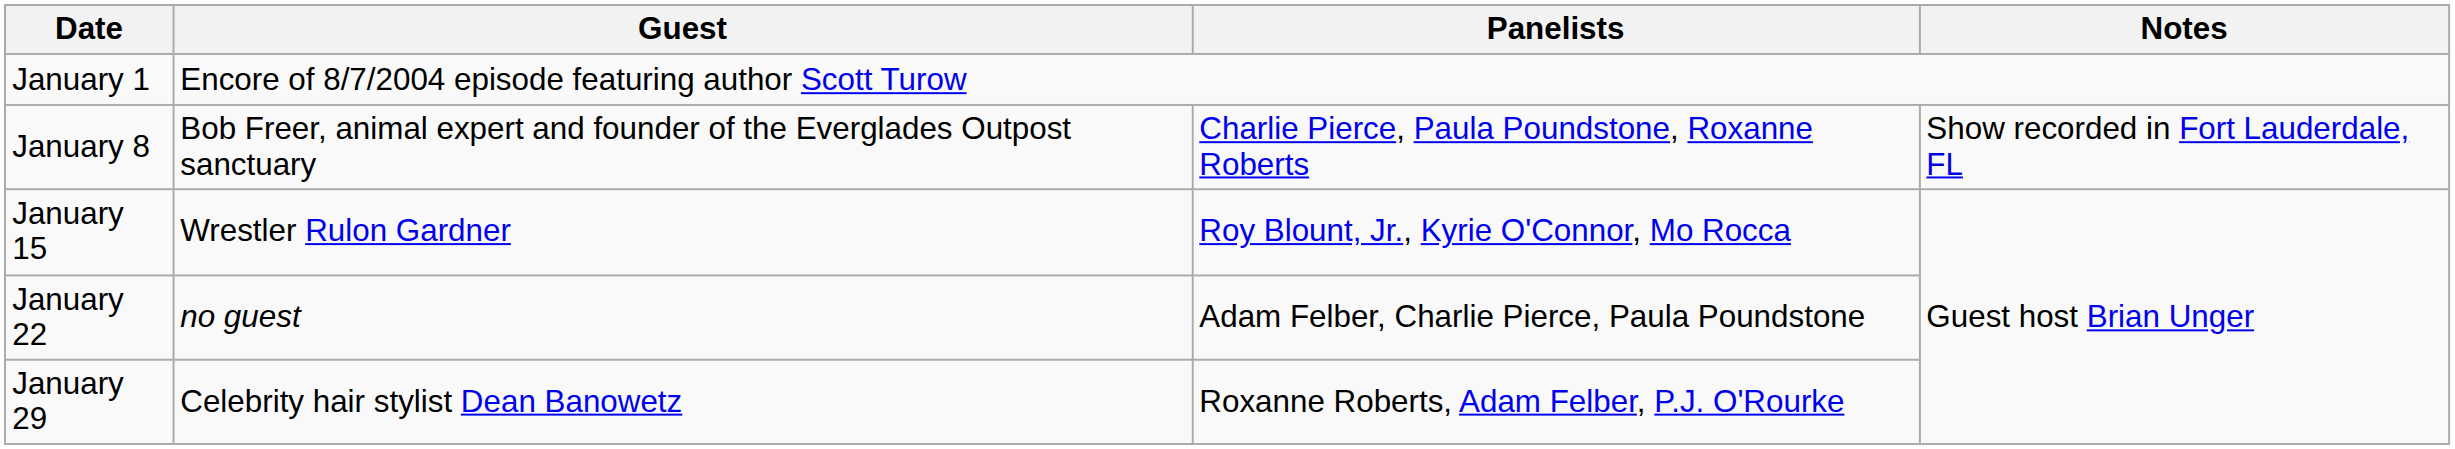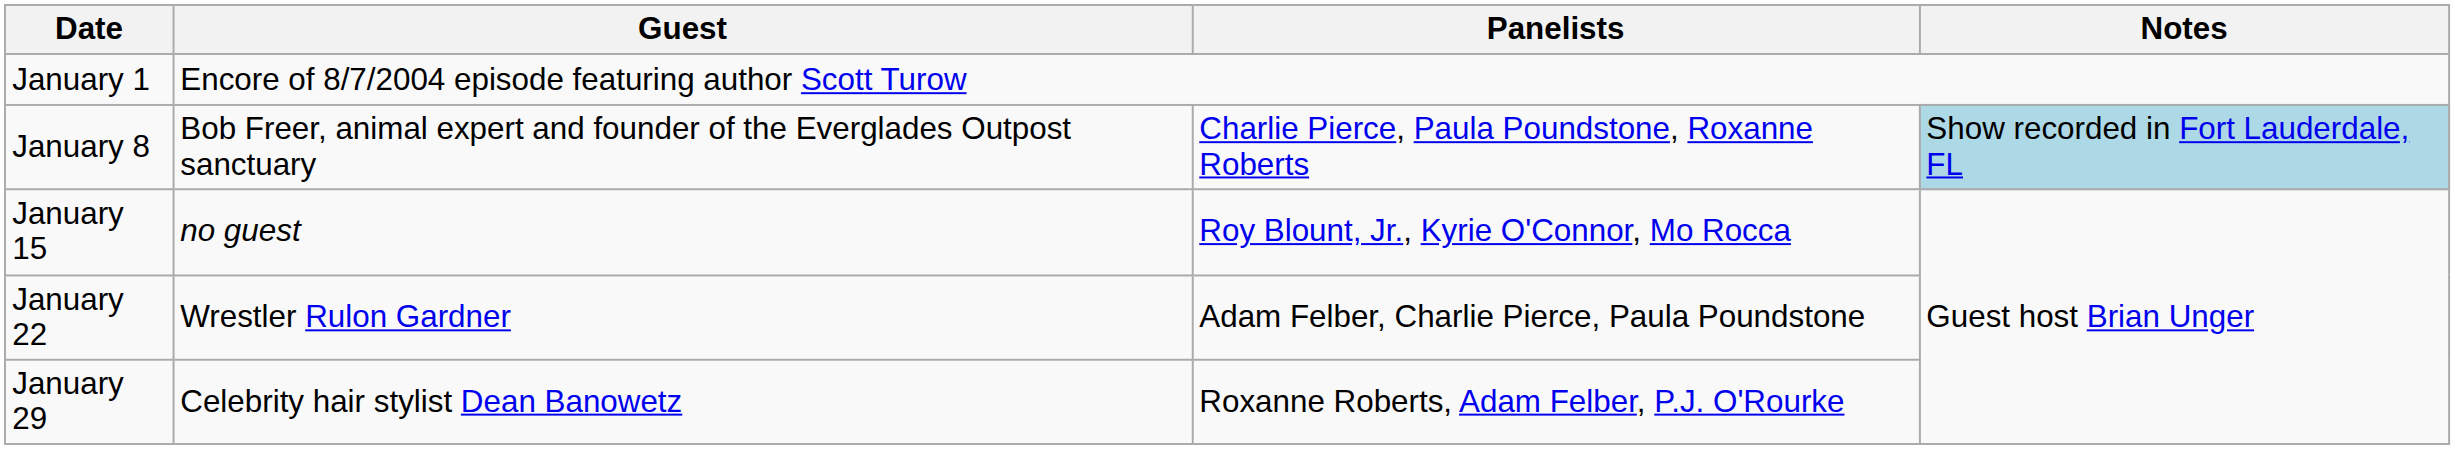 <table class="wikitable">
 <tr>
 <th>Date</th>
 <th>Guest</th>
 <th>Panelists</th>
 <th>Notes</th>
 </tr>
 <tr>
 <td>January 1</td>
 <td colspan=3>Encore of 8/7/2004 episode featuring author <a href='#'>Scott Turow</a></td>
 </tr>
 <tr>
 <td>January 8</td>
 <td>Bob Freer, animal expert and founder of the Everglades Outpost sanctuary</td>
 <td><a href='#'>Charlie Pierce</a>, <a href='#'>Paula Poundstone</a>, <a href='#'>Roxanne Roberts</a></td>
-<td>Show recorded in <a href='#'>Fort Lauderdale, FL</a> </td>
+<td style="background: lightblue;">Show recorded in <a href='#'>Fort Lauderdale, FL</a> </td>
 </tr>
 <tr>
 <td>January 15</td>
-<td>Wrestler <a href='#'>Rulon Gardner</a></td>
+<td><em>no guest</em></td>
 <td><a href='#'>Roy Blount, Jr.</a>, <a href='#'>Kyrie O'Connor</a>, <a href='#'>Mo Rocca</a></td>
 <td rowspan=3>Guest host <a href='#'>Brian Unger</a></td>
 </tr>
 <tr>
 <td>January 22</td>
-<td><em>no guest</em></td>
+<td>Wrestler <a href='#'>Rulon Gardner</a></td>
 <td>Adam Felber, Charlie Pierce, Paula Poundstone</td>
 </tr>
 <tr>
 <td>January 29</td>
 <td>Celebrity hair stylist <a href='#'>Dean Banowetz</a></td>
 <td>Roxanne Roberts, <a href='#'>Adam Felber</a>, <a href='#'>P.J. O'Rourke</a></td>
 </tr>
 </table>
